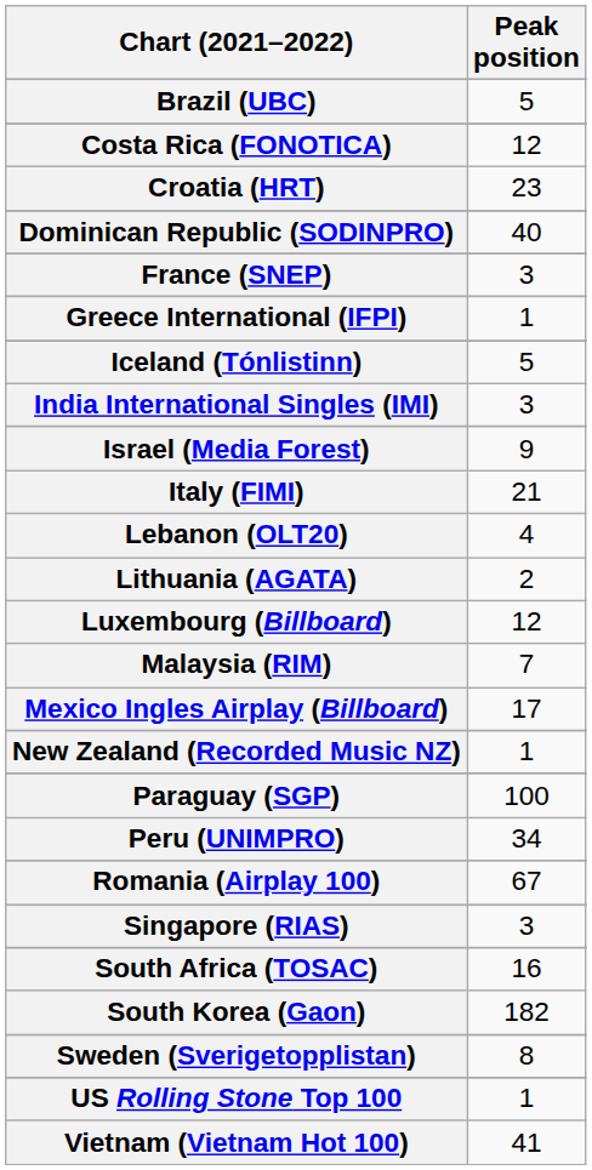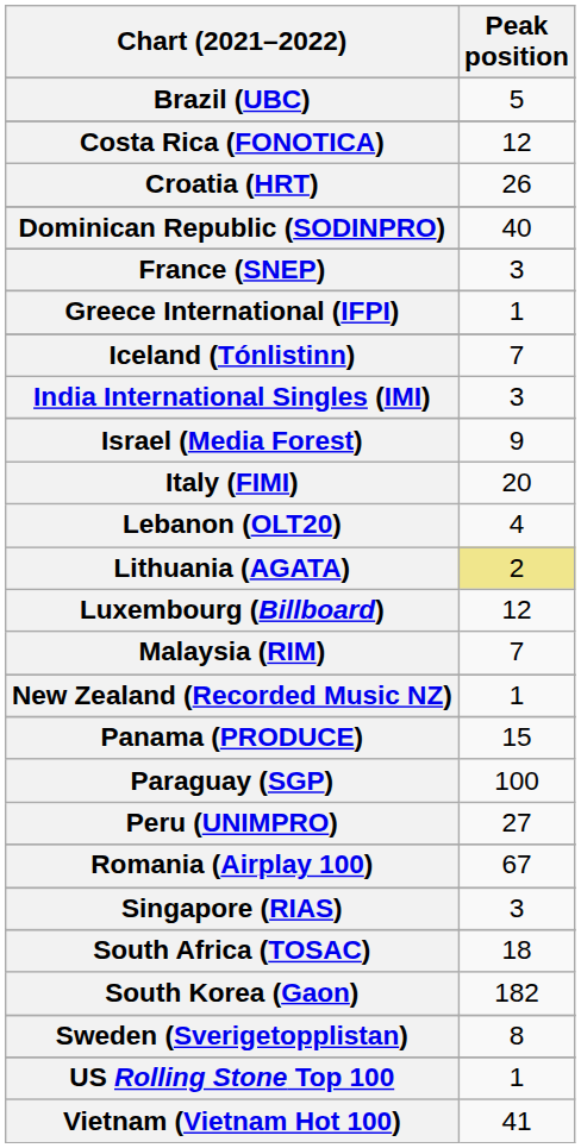 <table class="wikitable sortable plainrowheaders" style="text-align:center">
 <tr>
 <th scope="col">Chart (2021–2022)</th>
 <th scope="col">Peak<br>position</th>
 </tr>
 <tr>
 </tr>
 <tr>
 </tr>
 <tr>
 </tr>
 <tr>
 </tr>
 <tr>
 </tr>
 <tr>
 <th scope="row">Brazil (<a href='#'>UBC</a>)</th>
 <td>5</td>
 </tr>
 <tr>
 </tr>
 <tr>
 </tr>
 <tr>
 </tr>
 <tr>
 </tr>
 <tr>
 </tr>
 <tr>
 <th scope="row">Costa Rica (<a href='#'>FONOTICA</a>)</th>
 <td>12</td>
 </tr>
 <tr>
 <th scope="row">Croatia (<a href='#'>HRT</a>)</th>
-<td>23</td>
+<td>26</td>
 </tr>
 <tr>
 </tr>
 <tr>
 </tr>
 <tr>
 <th scope="row">Dominican Republic (<a href='#'>SODINPRO</a>)</th>
 <td>40</td>
 </tr>
 <tr>
 </tr>
 <tr>
 <th scope="row">France (<a href='#'>SNEP</a>)</th>
 <td>3</td>
 </tr>
 <tr>
 </tr>
 <tr>
 </tr>
 <tr>
 <th scope="row">Greece International (<a href='#'>IFPI</a>)</th>
 <td>1</td>
 </tr>
 <tr>
 </tr>
 <tr>
 </tr>
 <tr>
 <th scope="row">Iceland (<a href='#'>Tónlistinn</a>)</th>
-<td>5</td>
+<td>7</td>
 </tr>
 <tr>
 <th scope="row"><a href='#'>India International Singles</a> (<a href='#'>IMI</a>)</th>
 <td>3</td>
 </tr>
 <tr>
 </tr>
 <tr>
 <th scope="row">Israel (<a href='#'>Media Forest</a>)</th>
 <td>9</td>
 </tr>
 <tr>
 <th scope="row">Italy (<a href='#'>FIMI</a>)</th>
-<td>21</td>
+<td>20</td>
 </tr>
 <tr>
 <th scope="row">Lebanon (<a href='#'>OLT20</a>)</th>
 <td>4</td>
 </tr>
 <tr>
 <th scope="row">Lithuania (<a href='#'>AGATA</a>)</th>
-<td>2</td>
+<td style="background: khaki;">2</td>
 </tr>
 <tr>
 <th scope="row">Luxembourg (<em><a href='#'>Billboard</a></em>)</th>
 <td>12</td>
 </tr>
 <tr>
 <th scope="row">Malaysia (<a href='#'>RIM</a>)</th>
 <td>7</td>
-</tr>
-<tr>
-<th scope="row"><a href='#'>Mexico Ingles Airplay</a> (<em><a href='#'>Billboard</a></em>)</th>
-<td>17</td>
 </tr>
 <tr>
 </tr>
 <tr>
 </tr>
 <tr>
 <th scope="row">New Zealand (<a href='#'>Recorded Music NZ</a>)</th>
 <td>1</td>
 </tr>
 <tr>
 </tr>
 <tr>
+<th scope="row">Panama (<a href='#'>PRODUCE</a>)</th>
+<td>15</td>
+</tr>
+<tr>
 <th scope="row">Paraguay (<a href='#'>SGP</a>)</th>
 <td>100</td>
 </tr>
 <tr>
 <th scope="row">Peru (<a href='#'>UNIMPRO</a>)</th>
-<td>34</td>
+<td>27</td>
 </tr>
 <tr>
 </tr>
 <tr>
 <th scope="row">Romania (<a href='#'>Airplay 100</a>)</th>
 <td>67</td>
 </tr>
 <tr>
 </tr>
 <tr>
 <th scope="row">Singapore (<a href='#'>RIAS</a>)</th>
 <td>3</td>
 </tr>
 <tr>
 </tr>
 <tr>
 </tr>
 <tr>
 <th scope="row">South Africa (<a href='#'>TOSAC</a>)</th>
-<td>16</td>
+<td>18</td>
 </tr>
 <tr>
 <th scope="row">South Korea (<a href='#'>Gaon</a>)</th>
 <td>182</td>
 </tr>
 <tr>
 </tr>
 <tr>
 <th scope="row">Sweden (<a href='#'>Sverigetopplistan</a>)</th>
 <td>8</td>
 </tr>
 <tr>
 </tr>
 <tr>
 </tr>
 <tr>
 </tr>
 <tr>
 </tr>
 <tr>
 </tr>
 <tr>
 </tr>
 <tr>
 </tr>
 <tr>
 </tr>
 <tr>
 </tr>
 <tr>
 </tr>
 <tr>
 <th scope="row">US <a href='#'><em>Rolling Stone</em> Top 100</a></th>
 <td>1</td>
 </tr>
 <tr>
 <th scope="row">Vietnam (<a href='#'>Vietnam Hot 100</a>)</th>
 <td>41</td>
 </tr>
 </table>
